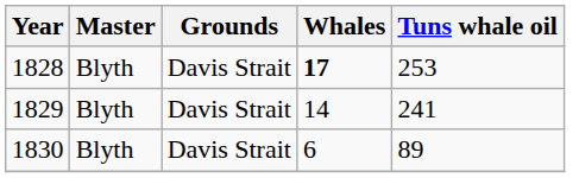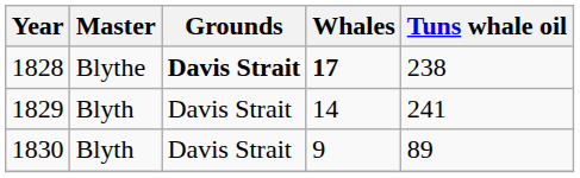 <table class="sortable wikitable">
 <tr>
 <th>Year</th>
 <th>Master</th>
 <th>Grounds</th>
 <th>Whales</th>
 <th><a href='#'>Tuns</a> whale oil</th>
 </tr>
 <tr>
 <td>1828</td>
-<td>Blyth</td>
-<td>Davis Strait</td>
+<td>Blythe</td>
+<td><strong>Davis Strait</strong></td>
 <td><strong>17</strong></td>
-<td>253</td>
+<td>238</td>
 </tr>
 <tr>
 <td>1829</td>
 <td>Blyth</td>
 <td>Davis Strait</td>
 <td>14</td>
 <td>241</td>
 </tr>
 <tr>
 <td>1830</td>
 <td>Blyth</td>
 <td>Davis Strait</td>
-<td>6</td>
+<td>9</td>
 <td>89</td>
 </tr>
 <tr>
 </tr>
 </table>
